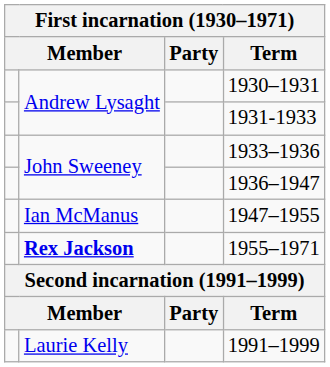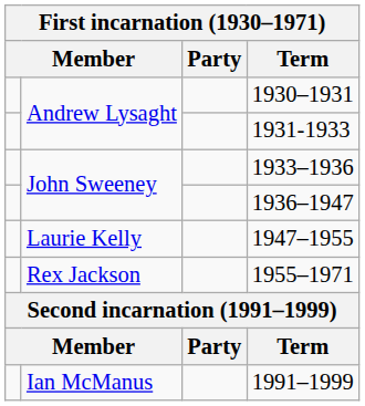 <table class="wikitable">
 <tr>
 <th colspan="4">First incarnation (1930–1971)</th>
 </tr>
 <tr>
 <th colspan="2">Member</th>
 <th>Party</th>
 <th>Term</th>
 </tr>
 <tr>
 <td> </td>
 <td rowspan="2"><a href='#'>Andrew Lysaght</a></td>
 <td></td>
 <td>1930–1931</td>
 </tr>
 <tr>
 <td> </td>
 <td></td>
 <td>1931-1933</td>
 </tr>
 <tr>
 <td> </td>
 <td rowspan="2"><a href='#'>John Sweeney</a></td>
 <td></td>
 <td>1933–1936</td>
 </tr>
 <tr>
 <td> </td>
 <td></td>
 <td>1936–1947</td>
 </tr>
 <tr>
 <td> </td>
-<td><a href='#'>Ian McManus</a></td>
+<td><a href='#'>Laurie Kelly</a></td>
 <td></td>
 <td>1947–1955</td>
 </tr>
 <tr>
 <td> </td>
-<td><strong><a href='#'>Rex Jackson</a></strong></td>
+<td><a href='#'>Rex Jackson</a></td>
 <td></td>
 <td>1955–1971</td>
 </tr>
 <tr>
 <th colspan="4">Second incarnation (1991–1999)</th>
 </tr>
 <tr>
 <th colspan="2">Member</th>
 <th>Party</th>
 <th>Term</th>
 </tr>
 <tr>
 <td> </td>
-<td><a href='#'>Laurie Kelly</a></td>
+<td><a href='#'>Ian McManus</a></td>
 <td></td>
 <td>1991–1999</td>
 </tr>
 </table>
